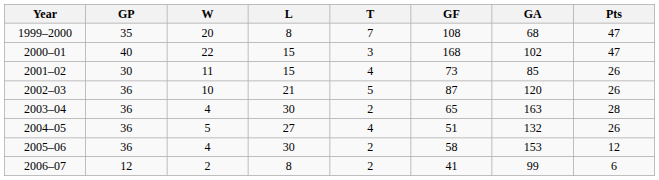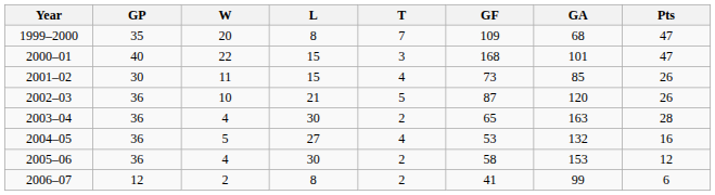 <table class="wikitable sortable" style="text-align:center">
 <tr>
 <th width="7.5%">Year</th>
 <th width="7.5%" title="Games played" class="unsortable">GP</th>
 <th width="7.5%" title="Wins">W</th>
 <th width="7.5%" title="Losses">L</th>
 <th width="7.5%" title="Ties">T</th>
 <th width="7.5%" title="Goals for">GF</th>
 <th width="7.5%" title="Goals against">GA</th>
 <th width="7.5%" title="Points">Pts</th>
 </tr>
 <tr>
 <td>1999–2000</td>
 <td>35</td>
 <td>20</td>
 <td>8</td>
 <td>7</td>
-<td>108</td>
+<td>109</td>
 <td>68</td>
 <td>47</td>
 </tr>
 <tr>
 <td>2000–01</td>
 <td>40</td>
 <td>22</td>
 <td>15</td>
 <td>3</td>
 <td>168</td>
-<td>102</td>
+<td>101</td>
 <td>47</td>
 </tr>
 <tr>
 <td>2001–02</td>
 <td>30</td>
 <td>11</td>
 <td>15</td>
 <td>4</td>
 <td>73</td>
 <td>85</td>
 <td>26</td>
 </tr>
 <tr>
 <td>2002–03</td>
 <td>36</td>
 <td>10</td>
 <td>21</td>
 <td>5</td>
 <td>87</td>
 <td>120</td>
 <td>26</td>
 </tr>
 <tr>
 <td>2003–04</td>
 <td>36</td>
 <td>4</td>
 <td>30</td>
 <td>2</td>
 <td>65</td>
 <td>163</td>
 <td>28</td>
 </tr>
 <tr>
 <td>2004–05</td>
 <td>36</td>
 <td>5</td>
 <td>27</td>
 <td>4</td>
-<td>51</td>
+<td>53</td>
 <td>132</td>
-<td>26</td>
+<td>16</td>
 </tr>
 <tr>
 <td>2005–06</td>
 <td>36</td>
 <td>4</td>
 <td>30</td>
 <td>2</td>
 <td>58</td>
 <td>153</td>
 <td>12</td>
 </tr>
 <tr>
 <td>2006–07</td>
 <td>12</td>
 <td>2</td>
 <td>8</td>
 <td>2</td>
 <td>41</td>
 <td>99</td>
 <td>6</td>
 </tr>
 </table>
